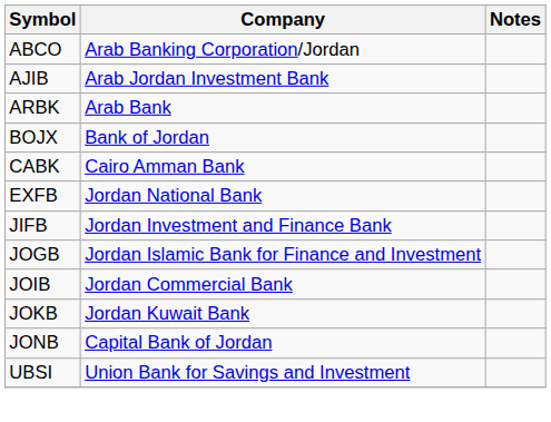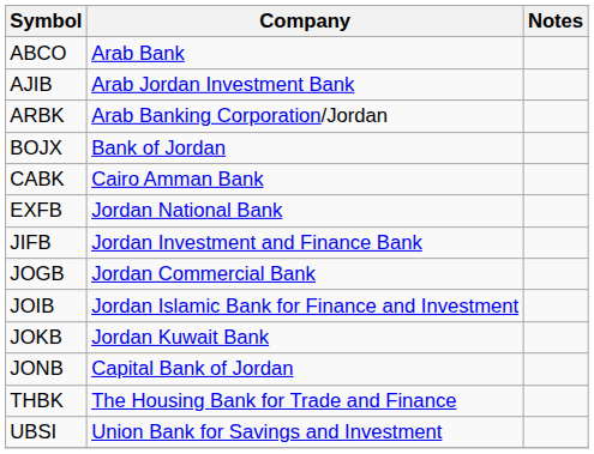 <table class="wikitable">
 <tr>
 <th>Symbol</th>
 <th>Company</th>
 <th>Notes</th>
 </tr>
 <tr>
 <td>ABCO</td>
-<td><a href='#'>Arab Banking Corporation</a>/Jordan</td>
+<td><a href='#'>Arab Bank</a></td>
 <td></td>
 </tr>
 <tr>
 <td>AJIB</td>
 <td><a href='#'>Arab Jordan Investment Bank</a></td>
 <td></td>
 </tr>
 <tr>
 <td>ARBK</td>
-<td><a href='#'>Arab Bank</a></td>
+<td><a href='#'>Arab Banking Corporation</a>/Jordan</td>
 <td></td>
 </tr>
 <tr>
 <td>BOJX</td>
 <td><a href='#'>Bank of Jordan</a></td>
 <td></td>
 </tr>
 <tr>
 <td>CABK</td>
 <td><a href='#'>Cairo Amman Bank</a></td>
 <td></td>
 </tr>
 <tr>
 <td>EXFB</td>
 <td><a href='#'>Jordan National Bank</a></td>
 <td></td>
 </tr>
 <tr>
 <td>JIFB</td>
 <td><a href='#'>Jordan Investment and Finance Bank</a></td>
 <td></td>
 </tr>
 <tr>
 <td>JOGB</td>
-<td><a href='#'>Jordan Islamic Bank for Finance and Investment</a></td>
+<td><a href='#'>Jordan Commercial Bank</a></td>
 <td></td>
 </tr>
 <tr>
 <td>JOIB</td>
-<td><a href='#'>Jordan Commercial Bank</a></td>
+<td><a href='#'>Jordan Islamic Bank for Finance and Investment</a></td>
 <td></td>
 </tr>
 <tr>
 <td>JOKB</td>
 <td><a href='#'>Jordan Kuwait Bank</a></td>
 <td></td>
 </tr>
 <tr>
 <td>JONB</td>
 <td><a href='#'>Capital Bank of Jordan</a></td>
 <td></td>
 </tr>
 <tr>
+<td>THBK</td>
+<td><a href='#'>The Housing Bank for Trade and Finance</a></td>
+<td></td>
+</tr>
+<tr>
 <td>UBSI</td>
 <td><a href='#'>Union Bank for Savings and Investment</a></td>
 <td></td>
 </tr>
 <tr>
 </tr>
 </table>
